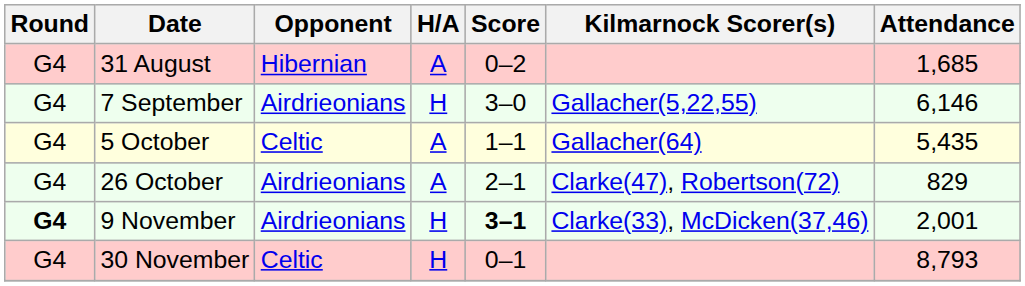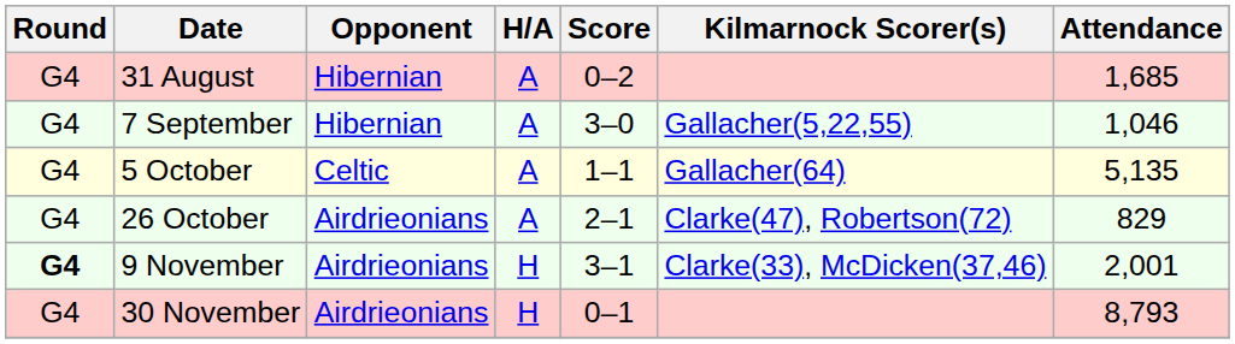 <table class="wikitable" style="text-align:center">
 <tr>
 <th>Round</th>
 <th>Date</th>
 <th>Opponent</th>
 <th>H/A</th>
 <th>Score</th>
 <th>Kilmarnock Scorer(s)</th>
 <th>Attendance</th>
 </tr>
 <tr bgcolor=#FFCCCC>
 <td>G4</td>
 <td align=left>31 August</td>
 <td align=left><a href='#'>Hibernian</a></td>
 <td><a href='#'>A</a></td>
 <td>0–2</td>
 <td align=left></td>
 <td>1,685</td>
 </tr>
 <tr bgcolor=#EEFFEE>
 <td>G4</td>
 <td align=left>7 September</td>
-<td align=left><a href='#'>Airdrieonians</a></td>
-<td><a href='#'>H</a></td>
+<td align=left><a href='#'>Hibernian</a></td>
+<td><a href='#'>A</a></td>
 <td>3–0</td>
 <td align=left><a href='#'>Gallacher(5,22,55)</a></td>
-<td>6,146</td>
+<td>1,046</td>
 </tr>
 <tr bgcolor=#FFFFDD>
 <td>G4</td>
 <td align=left>5 October</td>
 <td align=left><a href='#'>Celtic</a></td>
 <td><a href='#'>A</a></td>
 <td>1–1</td>
 <td align=left><a href='#'>Gallacher(64)</a></td>
-<td>5,435</td>
+<td>5,135</td>
 </tr>
 <tr bgcolor=#EEFFEE>
 <td>G4</td>
 <td align=left>26 October</td>
 <td align=left><a href='#'>Airdrieonians</a></td>
 <td><a href='#'>A</a></td>
 <td>2–1</td>
 <td align=left><a href='#'>Clarke(47)</a>, <a href='#'>Robertson(72)</a></td>
 <td>829</td>
 </tr>
 <tr bgcolor=#EEFFEE>
 <td><strong>G4</strong></td>
 <td align=left>9 November</td>
 <td align=left><a href='#'>Airdrieonians</a></td>
 <td><a href='#'>H</a></td>
-<td><strong>3–1</strong></td>
+<td>3–1</td>
 <td align=left><a href='#'>Clarke(33)</a>, <a href='#'>McDicken(37,46)</a></td>
 <td>2,001</td>
 </tr>
 <tr bgcolor=#FFCCCC>
 <td>G4</td>
 <td align=left>30 November</td>
-<td align=left><a href='#'>Celtic</a></td>
+<td align=left><a href='#'>Airdrieonians</a></td>
 <td><a href='#'>H</a></td>
 <td>0–1</td>
 <td align=left></td>
 <td>8,793</td>
 </tr>
 <tr>
 </tr>
 </table>
